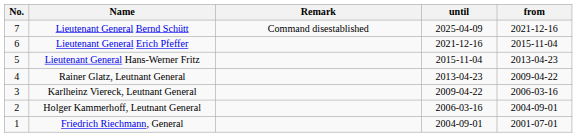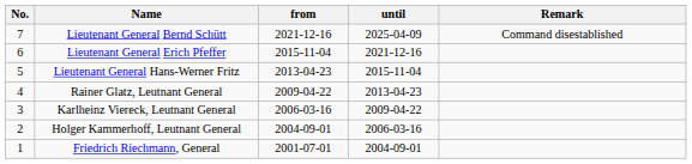 <table class="wikitable" style="text-align:center">
 <tr>
 <th style="width:2em;">No.</th>
 <th style="width:18em;">Name</th>
+<th style="width:7em;">from</th>
+<th style="width:7em;">until</th>
 <th style="width:20em;">Remark</th>
-<th style="width:7em;">until</th>
-<th style="width:7em;">from</th>
 </tr>
 <tr>
 <td>7</td>
 <td><a href='#'>Lieutenant General</a> <a href='#'>Bernd Schütt</a></td>
+<td>2021-12-16</td>
+<td>2025-04-09</td>
 <td>Command disestablished</td>
-<td>2025-04-09</td>
-<td>2021-12-16</td>
 </tr>
 <tr>
 <td>6</td>
 <td><a href='#'>Lieutenant General</a> <a href='#'>Erich Pfeffer</a></td>
+<td>2015-11-04</td>
+<td>2021-12-16</td>
 <td></td>
-<td>2021-12-16</td>
-<td>2015-11-04</td>
 </tr>
 <tr>
 <td>5</td>
 <td><a href='#'>Lieutenant General</a> Hans-Werner Fritz</td>
+<td>2013-04-23</td>
+<td>2015-11-04</td>
 <td></td>
-<td>2015-11-04</td>
-<td>2013-04-23</td>
 </tr>
 <tr>
 <td>4</td>
 <td>Rainer Glatz, Leutnant General</td>
+<td>2009-04-22</td>
+<td>2013-04-23</td>
 <td></td>
-<td>2013-04-23</td>
-<td>2009-04-22</td>
 </tr>
 <tr>
 <td>3</td>
 <td>Karlheinz Viereck, Leutnant General</td>
+<td>2006-03-16</td>
+<td>2009-04-22</td>
 <td></td>
-<td>2009-04-22</td>
-<td>2006-03-16</td>
 </tr>
 <tr>
 <td>2</td>
 <td>Holger Kammerhoff, Leutnant General</td>
+<td>2004-09-01</td>
+<td>2006-03-16</td>
 <td></td>
-<td>2006-03-16</td>
-<td>2004-09-01</td>
 </tr>
 <tr>
 <td>1</td>
 <td><a href='#'>Friedrich Riechmann</a>, General</td>
+<td>2001-07-01</td>
+<td>2004-09-01</td>
 <td></td>
-<td>2004-09-01</td>
-<td>2001-07-01</td>
 </tr>
 </table>
